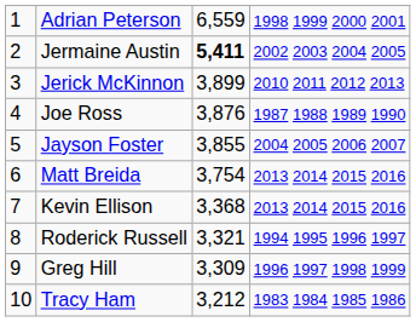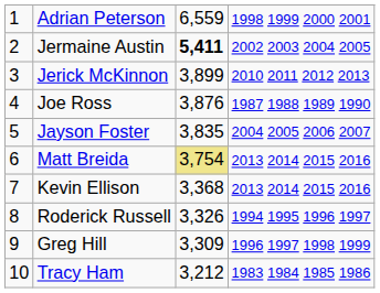 <table class="wikitable">
 <tr>
 </tr>
 <tr>
 <td>1</td>
 <td><a href='#'>Adrian Peterson</a></td>
 <td>6,559</td>
 <td style="font-size:80%;"><a href='#'>1998</a> <a href='#'>1999</a> <a href='#'>2000</a> <a href='#'>2001</a></td>
 </tr>
 <tr>
 <td>2</td>
 <td>Jermaine Austin</td>
 <td><strong>5,411</strong></td>
 <td style="font-size:80%;"><a href='#'>2002</a> <a href='#'>2003</a> <a href='#'>2004</a> <a href='#'>2005</a></td>
 </tr>
 <tr>
 <td>3</td>
 <td><a href='#'>Jerick McKinnon</a></td>
 <td>3,899</td>
 <td style="font-size:80%;"><a href='#'>2010</a> <a href='#'>2011</a> <a href='#'>2012</a> <a href='#'>2013</a></td>
 </tr>
 <tr>
 <td>4</td>
 <td>Joe Ross</td>
 <td>3,876</td>
 <td style="font-size:80%;"><a href='#'>1987</a> <a href='#'>1988</a> <a href='#'>1989</a> <a href='#'>1990</a></td>
 </tr>
 <tr>
 <td>5</td>
 <td><a href='#'>Jayson Foster</a></td>
-<td>3,855</td>
+<td>3,835</td>
 <td style="font-size:80%;"><a href='#'>2004</a> <a href='#'>2005</a> <a href='#'>2006</a> <a href='#'>2007</a></td>
 </tr>
 <tr>
 <td>6</td>
 <td><a href='#'>Matt Breida</a></td>
-<td>3,754</td>
+<td style="background: khaki;">3,754</td>
 <td style="font-size:80%;"><a href='#'>2013</a> <a href='#'>2014</a> <a href='#'>2015</a> <a href='#'>2016</a></td>
 </tr>
 <tr>
 <td>7</td>
 <td>Kevin Ellison</td>
 <td>3,368</td>
 <td style="font-size:80%;"><a href='#'>2013</a> <a href='#'>2014</a> <a href='#'>2015</a> <a href='#'>2016</a></td>
 </tr>
 <tr>
 <td>8</td>
 <td>Roderick Russell</td>
-<td>3,321</td>
+<td>3,326</td>
 <td style="font-size:80%;"><a href='#'>1994</a> <a href='#'>1995</a> <a href='#'>1996</a> <a href='#'>1997</a></td>
 </tr>
 <tr>
 <td>9</td>
 <td>Greg Hill</td>
 <td>3,309</td>
 <td style="font-size:80%;"><a href='#'>1996</a> <a href='#'>1997</a> <a href='#'>1998</a> <a href='#'>1999</a></td>
 </tr>
 <tr>
 <td>10</td>
 <td><a href='#'>Tracy Ham</a></td>
 <td>3,212</td>
 <td style="font-size:80%;"><a href='#'>1983</a> <a href='#'>1984</a> <a href='#'>1985</a> <a href='#'>1986</a></td>
 </tr>
 </table>
